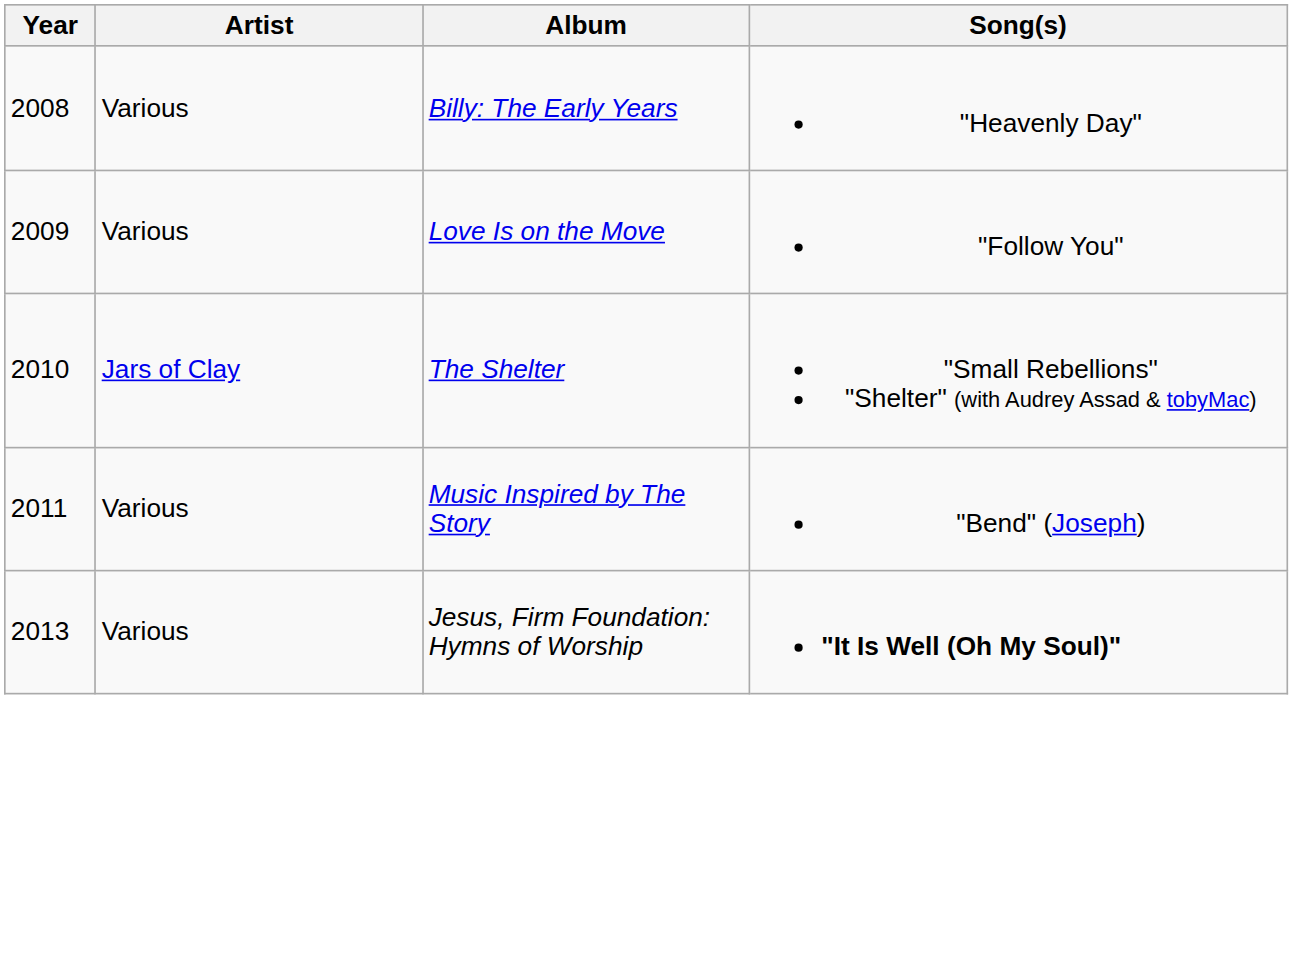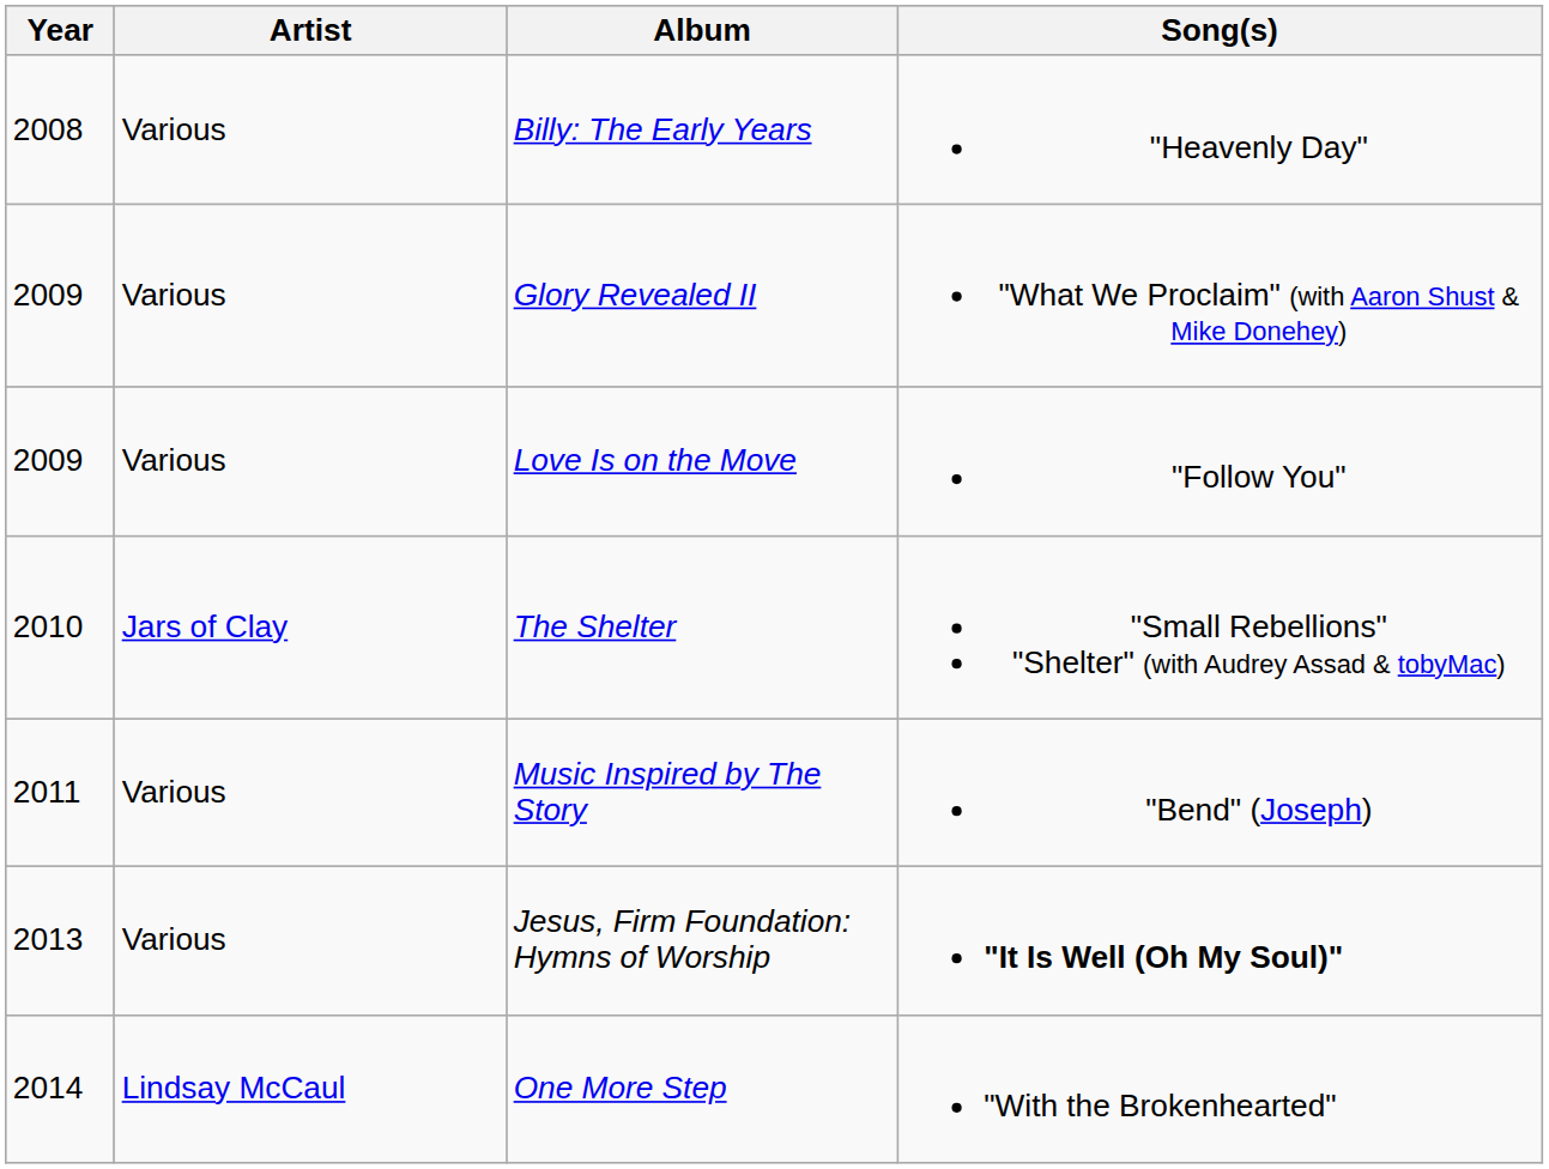 <table class="wikitable">
 <tr>
 <th style="width:3em;">Year</th>
 <th style="width:12em;">Artist</th>
 <th style="width:12em;">Album</th>
 <th style="width:20em;">Song(s)</th>
 </tr>
 <tr>
 <td>2008</td>
 <td>Various</td>
 <td><em><a href='#'>Billy: The Early Years</a></em></td>
 <td style="text-align:center;"><br><ul><li>"Heavenly Day"</li></ul></td>
+</tr>
+<tr>
+<td>2009</td>
+<td>Various</td>
+<td><em><a href='#'>Glory Revealed II</a></em></td>
+<td style="text-align:center;"><br><ul><li>"What We Proclaim" <small>(with <a href='#'>Aaron Shust</a> & <a href='#'>Mike Donehey</a>)</small></li></ul></td>
 </tr>
 <tr>
 <td>2009</td>
 <td>Various</td>
 <td><em><a href='#'>Love Is on the Move</a></em></td>
 <td style="text-align:center;"><br><ul><li>"Follow You"</li></ul></td>
 </tr>
 <tr>
 <td>2010</td>
 <td><a href='#'>Jars of Clay</a></td>
 <td><em><a href='#'>The Shelter</a></em></td>
 <td style="text-align:center;"><br><ul><li>"Small Rebellions"</li><li>"Shelter" <small>(with Audrey Assad & <a href='#'>tobyMac</a>)</small></li></ul></td>
 </tr>
 <tr>
 <td>2011</td>
 <td>Various</td>
 <td><em><a href='#'>Music Inspired by The Story</a></em></td>
 <td style="text-align:center;"><br><ul><li>"Bend" (<a href='#'>Joseph</a>)</li></ul></td>
 </tr>
 <tr>
 <td>2013</td>
 <td>Various</td>
 <td><em>Jesus, Firm Foundation: Hymns of Worship</em></td>
 <td style="text-align;center;"><strong><br><ul><li>"It Is Well (Oh My Soul)"</li></ul></strong></td>
 </tr>
+<tr>
+<td>2014</td>
+<td><a href='#'>Lindsay McCaul</a></td>
+<td><em><a href='#'>One More Step</a></em></td>
+<td style="text-align;center;"><br><ul><li>"With the Brokenhearted"</li></ul></td>
+</tr>
 </table>
